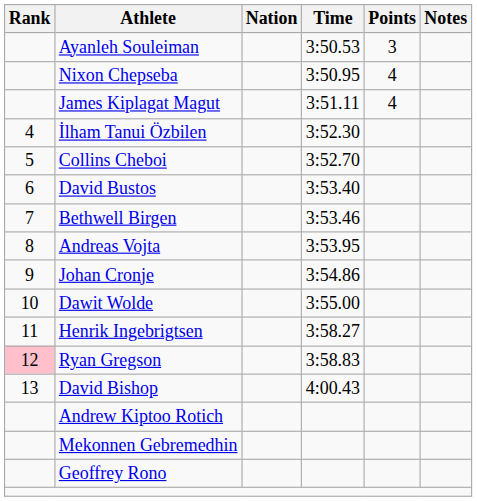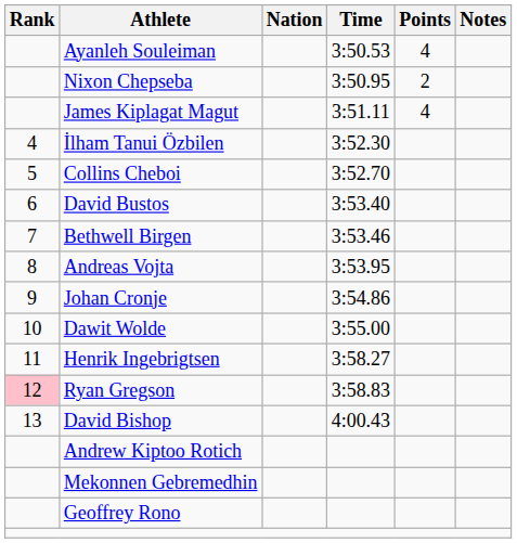 <table class="wikitable mw-datatable sortable" style="text-align:center;">
 <tr>
 <th scope="col" style="width: 10px;">Rank</th>
 <th scope="col">Athlete</th>
 <th scope="col">Nation</th>
 <th scope="col">Time</th>
 <th scope="col">Points</th>
 <th scope="col">Notes</th>
 </tr>
 <tr>
 <td></td>
 <td align="left"><a href='#'>Ayanleh Souleiman</a></td>
 <td align="left"></td>
 <td>3:50.53</td>
-<td>3</td>
+<td>4</td>
 <td></td>
 </tr>
 <tr>
 <td></td>
 <td align="left"><a href='#'>Nixon Chepseba</a></td>
 <td align="left"></td>
 <td>3:50.95</td>
-<td>4</td>
+<td>2</td>
 <td></td>
 </tr>
 <tr>
 <td></td>
 <td align="left"><a href='#'>James Kiplagat Magut</a></td>
 <td align="left"></td>
 <td>3:51.11</td>
 <td>4</td>
 <td></td>
 </tr>
 <tr>
 <td>4</td>
 <td align="left"><a href='#'>İlham Tanui Özbilen</a></td>
 <td align="left"></td>
 <td>3:52.30</td>
 <td></td>
 <td></td>
 </tr>
 <tr>
 <td>5</td>
 <td align="left"><a href='#'>Collins Cheboi</a></td>
 <td align="left"></td>
 <td>3:52.70</td>
 <td></td>
 <td></td>
 </tr>
 <tr>
 <td>6</td>
 <td align="left"><a href='#'>David Bustos</a></td>
 <td align="left"></td>
 <td>3:53.40</td>
 <td></td>
 <td></td>
 </tr>
 <tr>
 <td>7</td>
 <td align="left"><a href='#'>Bethwell Birgen</a></td>
 <td align="left"></td>
 <td>3:53.46</td>
 <td></td>
 <td></td>
 </tr>
 <tr>
 <td>8</td>
 <td align="left"><a href='#'>Andreas Vojta</a></td>
 <td align="left"></td>
 <td>3:53.95</td>
 <td></td>
 <td></td>
 </tr>
 <tr>
 <td>9</td>
 <td align="left"><a href='#'>Johan Cronje</a></td>
 <td align="left"></td>
 <td>3:54.86</td>
 <td></td>
 <td></td>
 </tr>
 <tr>
 <td>10</td>
 <td align="left"><a href='#'>Dawit Wolde</a></td>
 <td align="left"></td>
 <td>3:55.00</td>
 <td></td>
 <td></td>
 </tr>
 <tr>
 <td>11</td>
 <td align="left"><a href='#'>Henrik Ingebrigtsen</a></td>
 <td align="left"></td>
 <td>3:58.27</td>
 <td></td>
 <td></td>
 </tr>
 <tr>
 <td style="background: pink;">12</td>
 <td align="left"><a href='#'>Ryan Gregson</a></td>
 <td align="left"></td>
 <td>3:58.83</td>
 <td></td>
 <td></td>
 </tr>
 <tr>
 <td>13</td>
 <td align="left"><a href='#'>David Bishop</a></td>
 <td align="left"></td>
 <td>4:00.43</td>
 <td></td>
 <td></td>
 </tr>
 <tr>
 <td></td>
 <td align="left"><a href='#'>Andrew Kiptoo Rotich</a></td>
 <td align="left"></td>
 <td></td>
 <td></td>
 <td></td>
 </tr>
 <tr>
 <td></td>
 <td align="left"><a href='#'>Mekonnen Gebremedhin</a></td>
 <td align="left"></td>
 <td></td>
 <td></td>
 <td></td>
 </tr>
 <tr>
 <td></td>
 <td align="left"><a href='#'>Geoffrey Rono</a></td>
 <td align="left"></td>
 <td></td>
 <td></td>
 <td></td>
 </tr>
 <tr class="sortbottom">
 <td colspan="6"></td>
 </tr>
 </table>
